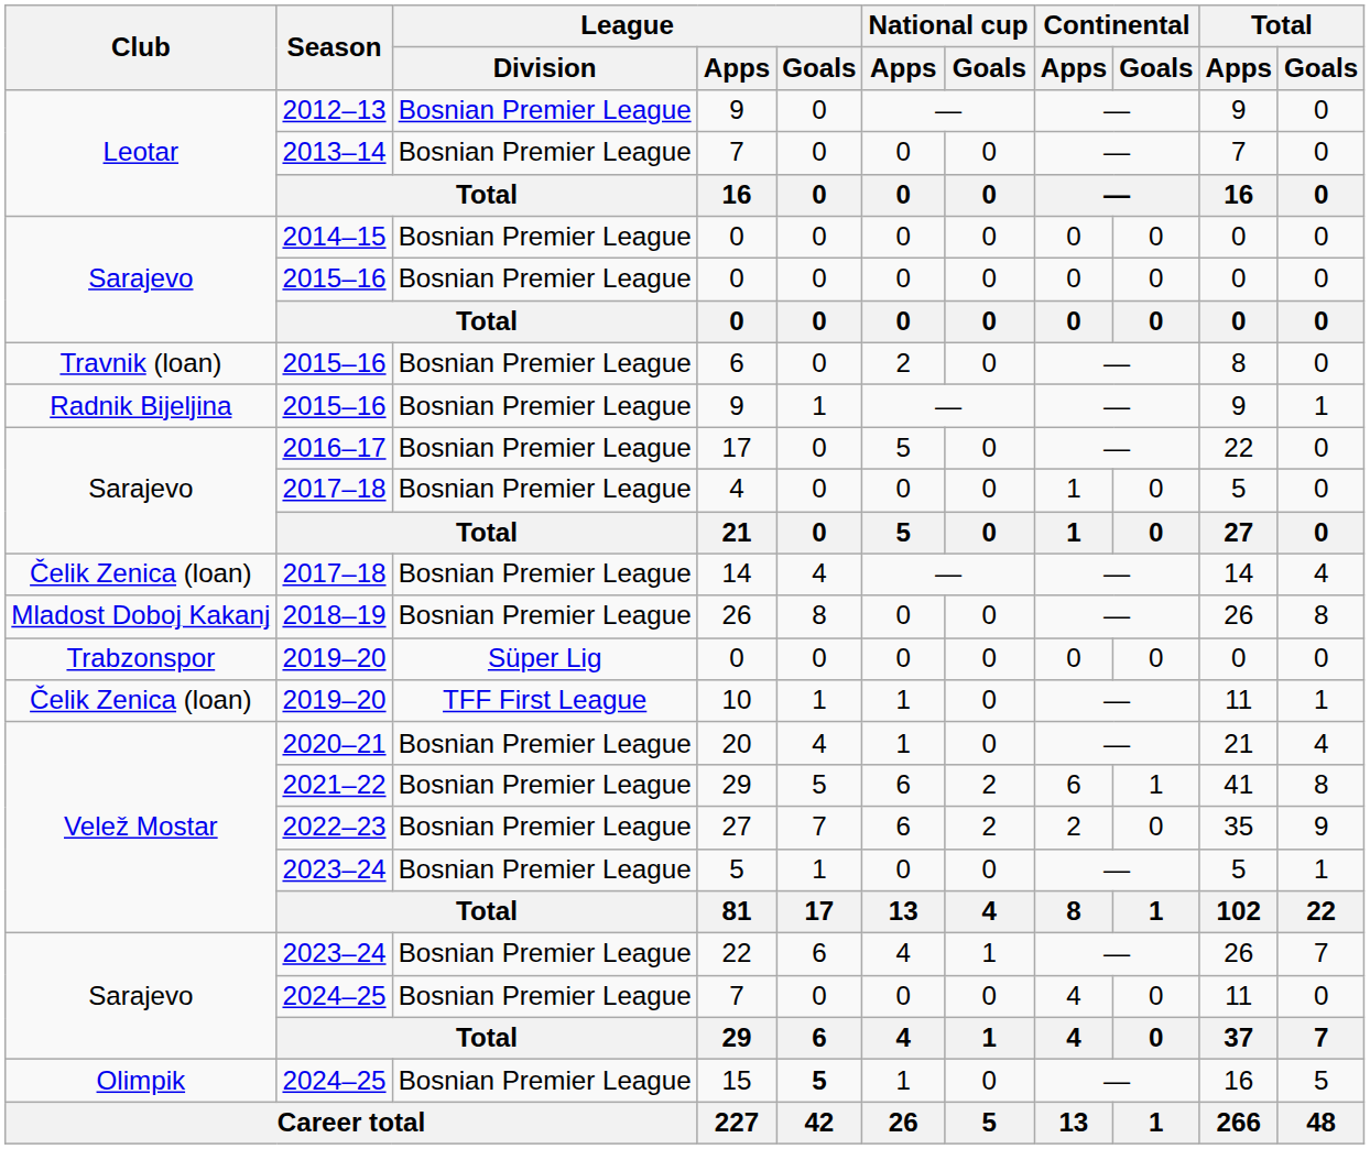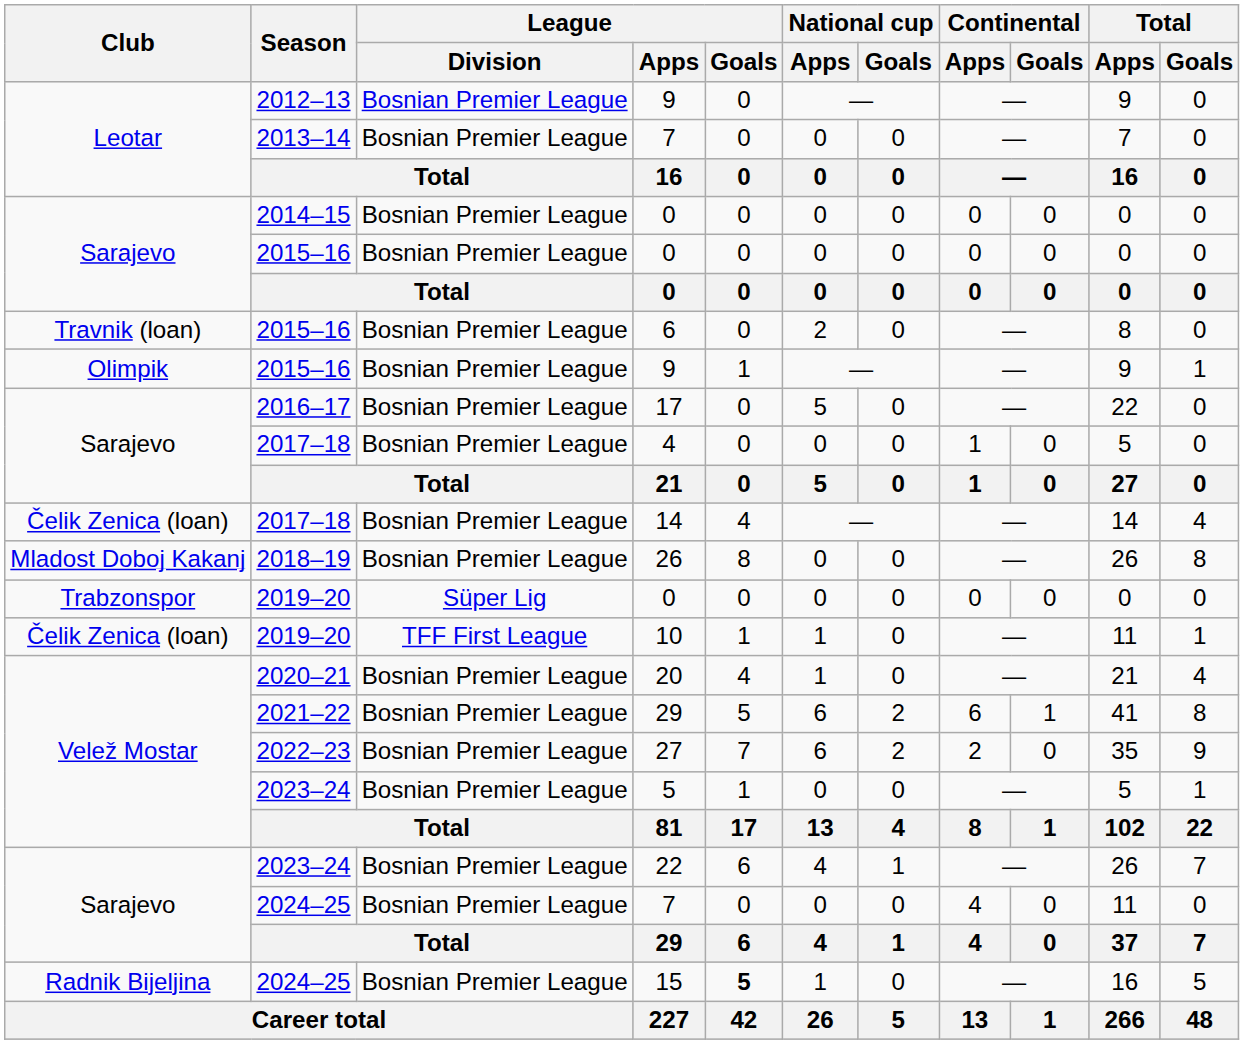 <table class="wikitable" style="text-align:center">
 <tr>
 <th rowspan=2>Club</th>
 <th rowspan=2>Season</th>
 <th colspan=3>League</th>
 <th colspan=2>National cup</th>
 <th colspan=2>Continental</th>
 <th colspan=2>Total</th>
 </tr>
 <tr>
 <th>Division</th>
 <th>Apps</th>
 <th>Goals</th>
 <th>Apps</th>
 <th>Goals</th>
 <th>Apps</th>
 <th>Goals</th>
 <th>Apps</th>
 <th>Goals</th>
 </tr>
 <tr>
 <td rowspan=3><a href='#'>Leotar</a></td>
 <td><a href='#'>2012–13</a></td>
 <td><a href='#'>Bosnian Premier League</a></td>
 <td>9</td>
 <td>0</td>
 <td colspan=2>—</td>
 <td colspan=2>—</td>
 <td>9</td>
 <td>0</td>
 </tr>
 <tr>
 <td><a href='#'>2013–14</a></td>
 <td>Bosnian Premier League</td>
 <td>7</td>
 <td>0</td>
 <td>0</td>
 <td>0</td>
 <td colspan=2>—</td>
 <td>7</td>
 <td>0</td>
 </tr>
 <tr>
 <th colspan=2>Total</th>
 <th>16</th>
 <th>0</th>
 <th>0</th>
 <th>0</th>
 <th colspan=2>—</th>
 <th>16</th>
 <th>0</th>
 </tr>
 <tr>
 <td rowspan=3><a href='#'>Sarajevo</a></td>
 <td><a href='#'>2014–15</a></td>
 <td>Bosnian Premier League</td>
 <td>0</td>
 <td>0</td>
 <td>0</td>
 <td>0</td>
 <td>0</td>
 <td>0</td>
 <td>0</td>
 <td>0</td>
 </tr>
 <tr>
 <td><a href='#'>2015–16</a></td>
 <td>Bosnian Premier League</td>
 <td>0</td>
 <td>0</td>
 <td>0</td>
 <td>0</td>
 <td>0</td>
 <td>0</td>
 <td>0</td>
 <td>0</td>
 </tr>
 <tr>
 <th colspan=2>Total</th>
 <th>0</th>
 <th>0</th>
 <th>0</th>
 <th>0</th>
 <th>0</th>
 <th>0</th>
 <th>0</th>
 <th>0</th>
 </tr>
 <tr>
 <td><a href='#'>Travnik</a> (loan)</td>
 <td><a href='#'>2015–16</a></td>
 <td>Bosnian Premier League</td>
 <td>6</td>
 <td>0</td>
 <td>2</td>
 <td>0</td>
 <td colspan=2>—</td>
 <td>8</td>
 <td>0</td>
 </tr>
 <tr>
-<td><a href='#'>Radnik Bijeljina</a></td>
+<td><a href='#'>Olimpik</a></td>
 <td><a href='#'>2015–16</a></td>
 <td>Bosnian Premier League</td>
 <td>9</td>
 <td>1</td>
 <td colspan=2>—</td>
 <td colspan=2>—</td>
 <td>9</td>
 <td>1</td>
 </tr>
 <tr>
 <td rowspan=3>Sarajevo</td>
 <td><a href='#'>2016–17</a></td>
 <td>Bosnian Premier League</td>
 <td>17</td>
 <td>0</td>
 <td>5</td>
 <td>0</td>
 <td colspan=2>—</td>
 <td>22</td>
 <td>0</td>
 </tr>
 <tr>
 <td><a href='#'>2017–18</a></td>
 <td>Bosnian Premier League</td>
 <td>4</td>
 <td>0</td>
 <td>0</td>
 <td>0</td>
 <td>1</td>
 <td>0</td>
 <td>5</td>
 <td>0</td>
 </tr>
 <tr>
 <th colspan=2>Total</th>
 <th>21</th>
 <th>0</th>
 <th>5</th>
 <th>0</th>
 <th>1</th>
 <th>0</th>
 <th>27</th>
 <th>0</th>
 </tr>
 <tr>
 <td><a href='#'>Čelik Zenica</a> (loan)</td>
 <td><a href='#'>2017–18</a></td>
 <td>Bosnian Premier League</td>
 <td>14</td>
 <td>4</td>
 <td colspan=2>—</td>
 <td colspan=2>—</td>
 <td>14</td>
 <td>4</td>
 </tr>
 <tr>
 <td><a href='#'>Mladost Doboj Kakanj</a></td>
 <td><a href='#'>2018–19</a></td>
 <td>Bosnian Premier League</td>
 <td>26</td>
 <td>8</td>
 <td>0</td>
 <td>0</td>
 <td colspan=2>—</td>
 <td>26</td>
 <td>8</td>
 </tr>
 <tr>
 <td><a href='#'>Trabzonspor</a></td>
 <td><a href='#'>2019–20</a></td>
 <td><a href='#'>Süper Lig</a></td>
 <td>0</td>
 <td>0</td>
 <td>0</td>
 <td>0</td>
 <td>0</td>
 <td>0</td>
 <td>0</td>
 <td>0</td>
 </tr>
 <tr>
 <td><a href='#'>Čelik Zenica</a> (loan)</td>
 <td><a href='#'>2019–20</a></td>
 <td><a href='#'>TFF First League</a></td>
 <td>10</td>
 <td>1</td>
 <td>1</td>
 <td>0</td>
 <td colspan=2>—</td>
 <td>11</td>
 <td>1</td>
 </tr>
 <tr>
 <td rowspan=5><a href='#'>Velež Mostar</a></td>
 <td><a href='#'>2020–21</a></td>
 <td>Bosnian Premier League</td>
 <td>20</td>
 <td>4</td>
 <td>1</td>
 <td>0</td>
 <td colspan=2>—</td>
 <td>21</td>
 <td>4</td>
 </tr>
 <tr>
 <td><a href='#'>2021–22</a></td>
 <td>Bosnian Premier League</td>
 <td>29</td>
 <td>5</td>
 <td>6</td>
 <td>2</td>
 <td>6</td>
 <td>1</td>
 <td>41</td>
 <td>8</td>
 </tr>
 <tr>
 <td><a href='#'>2022–23</a></td>
 <td>Bosnian Premier League</td>
 <td>27</td>
 <td>7</td>
 <td>6</td>
 <td>2</td>
 <td>2</td>
 <td>0</td>
 <td>35</td>
 <td>9</td>
 </tr>
 <tr>
 <td><a href='#'>2023–24</a></td>
 <td>Bosnian Premier League</td>
 <td>5</td>
 <td>1</td>
 <td>0</td>
 <td>0</td>
 <td colspan=2>—</td>
 <td>5</td>
 <td>1</td>
 </tr>
 <tr>
 <th colspan=2>Total</th>
 <th>81</th>
 <th>17</th>
 <th>13</th>
 <th>4</th>
 <th>8</th>
 <th>1</th>
 <th>102</th>
 <th>22</th>
 </tr>
 <tr>
 <td rowspan=3>Sarajevo</td>
 <td><a href='#'>2023–24</a></td>
 <td>Bosnian Premier League</td>
 <td>22</td>
 <td>6</td>
 <td>4</td>
 <td>1</td>
 <td colspan=2>—</td>
 <td>26</td>
 <td>7</td>
 </tr>
 <tr>
 <td><a href='#'>2024–25</a></td>
 <td>Bosnian Premier League</td>
 <td>7</td>
 <td>0</td>
 <td>0</td>
 <td>0</td>
 <td>4</td>
 <td>0</td>
 <td>11</td>
 <td>0</td>
 </tr>
 <tr>
 <th colspan=2>Total</th>
 <th>29</th>
 <th>6</th>
 <th>4</th>
 <th>1</th>
 <th>4</th>
 <th>0</th>
 <th>37</th>
 <th>7</th>
 </tr>
 <tr>
-<td><a href='#'>Olimpik</a></td>
+<td><a href='#'>Radnik Bijeljina</a></td>
 <td><a href='#'>2024–25</a></td>
 <td>Bosnian Premier League</td>
 <td>15</td>
 <td><strong>5</strong></td>
 <td>1</td>
 <td>0</td>
 <td colspan=2>—</td>
 <td>16</td>
 <td>5</td>
 </tr>
 <tr>
 <th colspan=3>Career total</th>
 <th>227</th>
 <th>42</th>
 <th>26</th>
 <th>5</th>
 <th>13</th>
 <th>1</th>
 <th>266</th>
 <th>48</th>
 </tr>
 </table>
